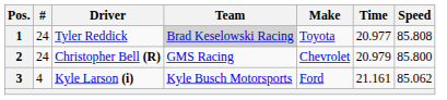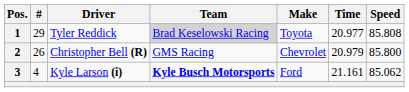 <table class="wikitable" style="font-size:95%">
 <tr>
 <th>Pos.</th>
 <th>#</th>
 <th>Driver</th>
 <th>Team</th>
 <th>Make</th>
 <th>Time</th>
 <th>Speed</th>
 </tr>
 <tr>
 <th>1</th>
-<td>24</td>
+<td>29</td>
 <td><a href='#'>Tyler Reddick</a></td>
 <td style="background: lightgrey;"><a href='#'>Brad Keselowski Racing</a></td>
 <td><a href='#'>Toyota</a></td>
 <td>20.977</td>
 <td>85.808</td>
 </tr>
 <tr>
 <th>2</th>
-<td>24</td>
+<td>26</td>
 <td><a href='#'>Christopher Bell</a> <strong>(R)</strong></td>
 <td><a href='#'>GMS Racing</a></td>
 <td><a href='#'>Chevrolet</a></td>
 <td>20.979</td>
 <td>85.800</td>
 </tr>
 <tr>
 <th>3</th>
 <td>4</td>
 <td><a href='#'>Kyle Larson</a> <strong>(i)</strong></td>
-<td><a href='#'>Kyle Busch Motorsports</a></td>
+<td><strong><a href='#'>Kyle Busch Motorsports</a></strong></td>
 <td><a href='#'>Ford</a></td>
 <td>21.161</td>
 <td>85.062</td>
 </tr>
 <tr>
 <th colspan="7"></th>
 </tr>
 </table>
